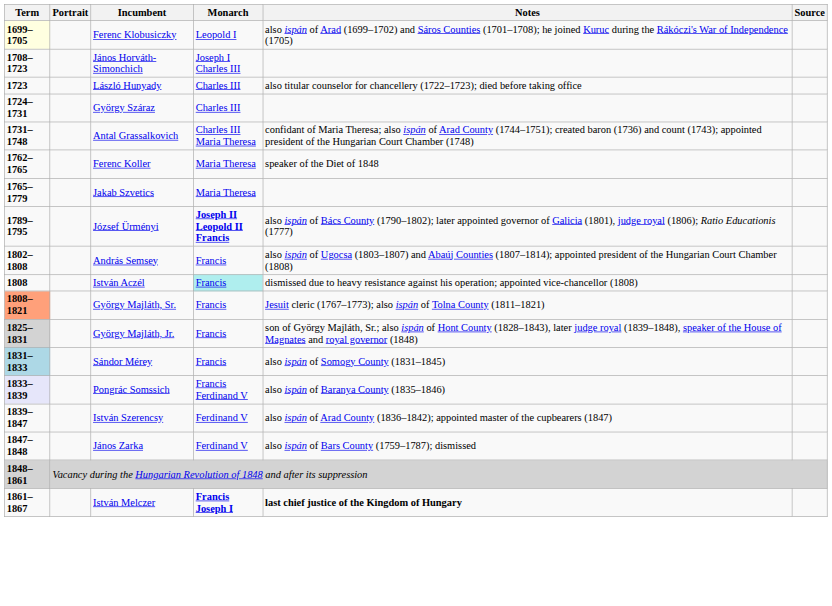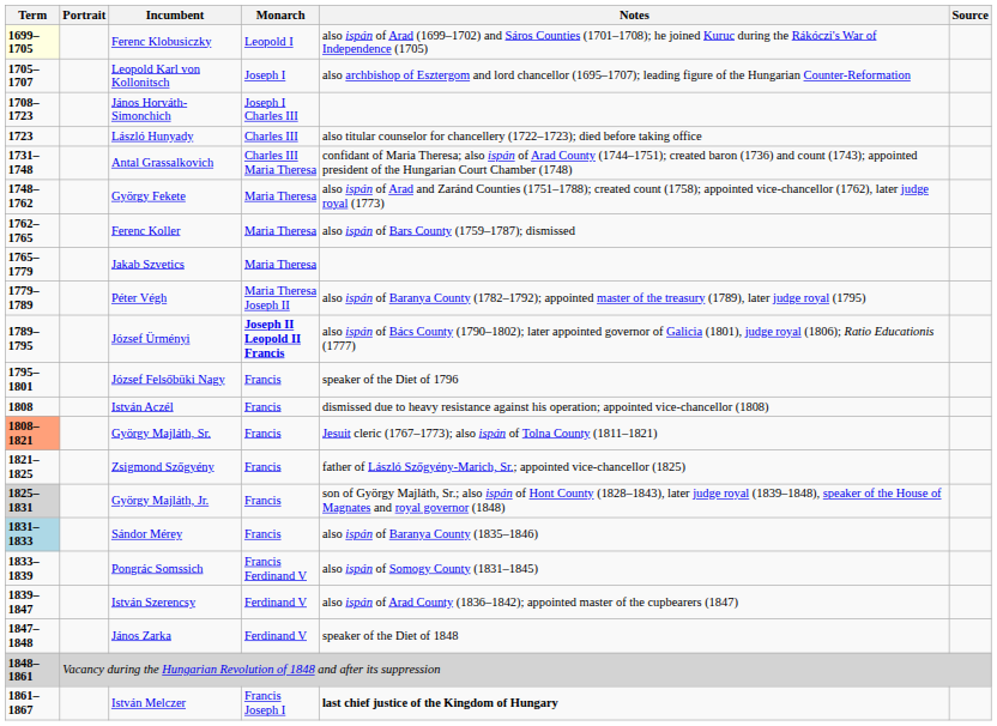 <table width=80% class="wikitable">
 <tr>
 <th>Term</th>
 <th>Portrait</th>
 <th>Incumbent</th>
 <th>Monarch</th>
 <th>Notes</th>
 <th>Source</th>
 </tr>
 <tr>
 <td style="background: lightyellow;"><strong>1699–1705</strong></td>
 <td></td>
 <td><a href='#'>Ferenc Klobusiczky</a></td>
 <td><a href='#'>Leopold I</a></td>
 <td>also <em><a href='#'>ispán</a></em> of <a href='#'>Arad</a> (1699–1702) and <a href='#'>Sáros Counties</a> (1701–1708); he joined <a href='#'>Kuruc</a> during the <a href='#'>Rákóczi's War of Independence</a> (1705)</td>
+<td></td>
+</tr>
+<tr>
+<td><strong>1705–1707</strong></td>
+<td></td>
+<td><a href='#'>Leopold Karl von Kollonitsch</a></td>
+<td><a href='#'>Joseph I</a></td>
+<td>also <a href='#'>archbishop of Esztergom</a> and lord chancellor (1695–1707); leading figure of the Hungarian <a href='#'>Counter-Reformation</a></td>
 <td></td>
 </tr>
 <tr>
 <td><strong>1708–1723</strong></td>
 <td></td>
 <td><a href='#'>János Horváth-Simonchich</a></td>
 <td><a href='#'>Joseph I</a><br><a href='#'>Charles III</a></td>
 <td></td>
 <td></td>
 </tr>
 <tr>
 <td><strong>1723</strong></td>
 <td></td>
 <td><a href='#'>László Hunyady</a></td>
 <td><a href='#'>Charles III</a></td>
 <td>also titular counselor for chancellery (1722–1723); died before taking office</td>
 <td></td>
 </tr>
 <tr>
-<td><strong>1724–1731</strong></td>
-<td></td>
-<td><a href='#'>György Száraz</a></td>
-<td><a href='#'>Charles III</a></td>
-<td></td>
-<td></td>
-</tr>
-<tr>
 <td><strong>1731–1748</strong></td>
 <td></td>
 <td><a href='#'>Antal Grassalkovich</a></td>
 <td><a href='#'>Charles III</a><br><a href='#'>Maria Theresa</a></td>
 <td>confidant of Maria Theresa; also <em><a href='#'>ispán</a></em> of <a href='#'>Arad County</a> (1744–1751); created baron (1736) and count (1743); appointed president of the Hungarian Court Chamber (1748)</td>
 <td></td>
 </tr>
 <tr>
+<td><strong>1748–1762</strong></td>
+<td></td>
+<td><a href='#'>György Fekete</a></td>
+<td><a href='#'>Maria Theresa</a></td>
+<td>also <em><a href='#'>ispán</a></em> of <a href='#'>Arad</a> and Zaránd Counties (1751–1788); created count (1758); appointed vice-chancellor (1762), later <a href='#'>judge royal</a> (1773)</td>
+<td></td>
+</tr>
+<tr>
 <td><strong>1762–1765</strong></td>
 <td></td>
 <td><a href='#'>Ferenc Koller</a></td>
 <td><a href='#'>Maria Theresa</a></td>
-<td>speaker of the Diet of 1848</td>
+<td>also <em><a href='#'>ispán</a></em> of <a href='#'>Bars County</a> (1759–1787); dismissed</td>
 <td></td>
 </tr>
 <tr>
 <td><strong>1765–1779</strong></td>
 <td></td>
 <td><a href='#'>Jakab Szvetics</a></td>
 <td><a href='#'>Maria Theresa</a></td>
 <td></td>
 <td></td>
 </tr>
 <tr>
+<td><strong>1779–1789</strong></td>
+<td></td>
+<td><a href='#'>Péter Végh</a></td>
+<td><a href='#'>Maria Theresa</a><br><a href='#'>Joseph II</a></td>
+<td>also <em><a href='#'>ispán</a></em> of <a href='#'>Baranya County</a> (1782–1792); appointed <a href='#'>master of the treasury</a> (1789), later <a href='#'>judge royal</a> (1795)</td>
+<td></td>
+</tr>
+<tr>
 <td><strong>1789–1795</strong></td>
 <td></td>
 <td><a href='#'>József Ürményi</a></td>
 <td><strong><a href='#'>Joseph II</a><br><a href='#'>Leopold II</a><br><a href='#'>Francis</a></strong></td>
 <td>also <em><a href='#'>ispán</a></em> of <a href='#'>Bács County</a> (1790–1802); later appointed governor of <a href='#'>Galicia</a> (1801), <a href='#'>judge royal</a> (1806); <em>Ratio Educationis</em> (1777)</td>
 <td></td>
 </tr>
 <tr>
-<td><strong>1802–1808</strong></td>
+<td><strong>1795–1801</strong></td>
 <td></td>
-<td><a href='#'>András Semsey</a></td>
+<td><a href='#'>József Felsőbüki Nagy</a></td>
 <td><a href='#'>Francis</a></td>
-<td>also <em><a href='#'>ispán</a></em> of <a href='#'>Ugocsa</a> (1803–1807) and <a href='#'>Abaúj Counties</a> (1807–1814); appointed president of the Hungarian Court Chamber (1808)</td>
+<td>speaker of the Diet of 1796</td>
 <td></td>
 </tr>
 <tr>
 <td><strong>1808</strong></td>
 <td></td>
 <td><a href='#'>István Aczél</a></td>
-<td style="background: paleturquoise;"><a href='#'>Francis</a></td>
+<td><a href='#'>Francis</a></td>
 <td>dismissed due to heavy resistance against his operation; appointed vice-chancellor (1808)</td>
 <td></td>
 </tr>
 <tr>
 <td style="background: lightsalmon;"><strong>1808–1821</strong></td>
 <td></td>
 <td><a href='#'>György Majláth, Sr.</a></td>
 <td><a href='#'>Francis</a></td>
 <td><a href='#'>Jesuit</a> cleric (1767–1773); also <em><a href='#'>ispán</a></em> of <a href='#'>Tolna County</a> (1811–1821)</td>
+<td></td>
+</tr>
+<tr>
+<td><strong>1821–1825</strong></td>
+<td></td>
+<td><a href='#'>Zsigmond Szőgyény</a></td>
+<td><a href='#'>Francis</a></td>
+<td>father of <a href='#'>László Szőgyény-Marich, Sr.</a>; appointed vice-chancellor (1825)</td>
 <td></td>
 </tr>
 <tr>
 <td style="background: lightgrey;"><strong>1825–1831</strong></td>
 <td></td>
 <td><a href='#'>György Majláth, Jr.</a></td>
 <td><a href='#'>Francis</a></td>
 <td>son of György Majláth, Sr.; also <em><a href='#'>ispán</a></em> of <a href='#'>Hont County</a> (1828–1843), later <a href='#'>judge royal</a> (1839–1848), <a href='#'>speaker of the House of Magnates</a> and <a href='#'>royal governor</a> (1848)</td>
 <td></td>
 </tr>
 <tr>
 <td style="background: lightblue;"><strong>1831–1833</strong></td>
 <td></td>
 <td><a href='#'>Sándor Mérey</a></td>
 <td><a href='#'>Francis</a></td>
-<td>also <em><a href='#'>ispán</a></em> of <a href='#'>Somogy County</a> (1831–1845)</td>
+<td>also <em><a href='#'>ispán</a></em> of <a href='#'>Baranya County</a> (1835–1846)</td>
 <td></td>
 </tr>
 <tr>
-<td style="background: lavender;"><strong>1833–1839</strong></td>
+<td><strong>1833–1839</strong></td>
 <td></td>
 <td><a href='#'>Pongrác Somssich</a></td>
 <td><a href='#'>Francis</a><br><a href='#'>Ferdinand V</a></td>
-<td>also <em><a href='#'>ispán</a></em> of <a href='#'>Baranya County</a> (1835–1846)</td>
+<td>also <em><a href='#'>ispán</a></em> of <a href='#'>Somogy County</a> (1831–1845)</td>
 <td></td>
 </tr>
 <tr>
 <td><strong>1839–1847</strong></td>
 <td></td>
 <td><a href='#'>István Szerencsy</a></td>
 <td><a href='#'>Ferdinand V</a></td>
 <td>also <em><a href='#'>ispán</a></em> of <a href='#'>Arad County</a> (1836–1842); appointed master of the cupbearers (1847)</td>
 <td></td>
 </tr>
 <tr>
 <td><strong>1847–1848</strong></td>
 <td></td>
 <td><a href='#'>János Zarka</a></td>
 <td><a href='#'>Ferdinand V</a></td>
-<td>also <em><a href='#'>ispán</a></em> of <a href='#'>Bars County</a> (1759–1787); dismissed</td>
+<td>speaker of the Diet of 1848</td>
 <td></td>
 </tr>
 <tr style="background-color: lightgrey;">
 <td><strong>1848–1861</strong></td>
 <td colspan="5"><em>Vacancy during the <a href='#'>Hungarian Revolution of 1848</a> and after its suppression</em></td>
 </tr>
 <tr>
 <td><strong>1861–1867</strong></td>
 <td></td>
 <td><a href='#'>István Melczer</a></td>
-<td><strong><a href='#'>Francis Joseph I</a></strong></td>
+<td><a href='#'>Francis Joseph I</a></td>
 <td><strong>last chief justice of the Kingdom of Hungary</strong></td>
 <td></td>
 </tr>
 </table>
